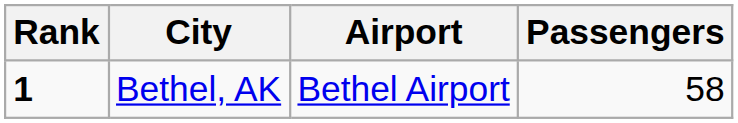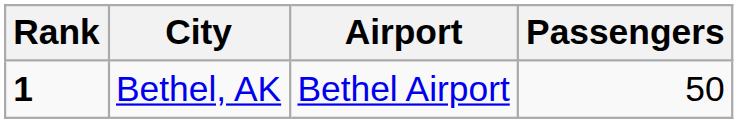 <table class="wikitable">
 <tr>
 <th>Rank</th>
 <th>City</th>
 <th>Airport</th>
 <th>Passengers</th>
 </tr>
 <tr>
 <td><strong>1</strong></td>
 <td>  <a href='#'>Bethel, AK</a></td>
 <td><a href='#'>Bethel Airport</a></td>
-<td align=right>58</td>
+<td align=right>50</td>
 </tr>
 </table>
